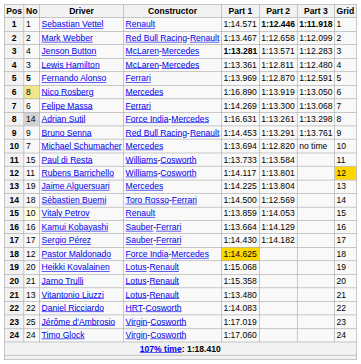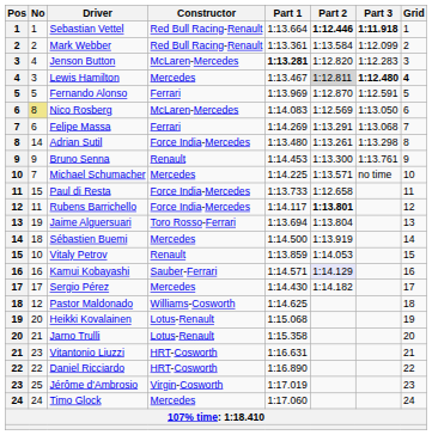 <table class="wikitable sortable" style="font-size:85%">
 <tr>
 <th>Pos</th>
 <th>No</th>
 <th>Driver</th>
 <th>Constructor</th>
 <th>Part 1</th>
 <th>Part 2</th>
 <th>Part 3</th>
 <th>Grid</th>
 </tr>
 <tr>
 <th>1</th>
 <td>1</td>
 <td> <a href='#'>Sebastian Vettel</a></td>
-<td><a href='#'>Renault</a></td>
-<td>1:14.571</td>
+<td><a href='#'>Red Bull Racing</a>-<a href='#'>Renault</a></td>
+<td>1:13.664</td>
 <td><strong>1:12.446</strong></td>
 <td><strong>1:11.918</strong></td>
 <td>1</td>
 </tr>
 <tr>
 <th>2</th>
 <td>2</td>
 <td> <a href='#'>Mark Webber</a></td>
 <td><a href='#'>Red Bull Racing</a>-<a href='#'>Renault</a></td>
-<td>1:13.467</td>
-<td>1:12.658</td>
+<td>1:13.361</td>
+<td>1:13.584</td>
 <td>1:12.099</td>
 <td>2</td>
 </tr>
 <tr>
 <th>3</th>
 <td>4</td>
 <td> <a href='#'>Jenson Button</a></td>
 <td><a href='#'>McLaren</a>-<a href='#'>Mercedes</a></td>
 <td><strong>1:13.281</strong></td>
-<td>1:13.571</td>
+<td>1:12.820</td>
 <td>1:12.283</td>
 <td>3</td>
 </tr>
 <tr>
 <th>4</th>
 <td>3</td>
 <td> <a href='#'>Lewis Hamilton</a></td>
-<td><a href='#'>McLaren</a>-<a href='#'>Mercedes</a></td>
-<td>1:13.361</td>
-<td>1:12.811</td>
-<td>1:12.480</td>
-<td>4</td>
+<td><a href='#'>Mercedes</a></td>
+<td>1:13.467</td>
+<td style="background: lightgrey;">1:12.811</td>
+<td><strong>1:12.480</strong></td>
+<td><strong>4</strong></td>
 </tr>
 <tr>
 <th>5</th>
-<td><strong>5</strong></td>
+<td>5</td>
 <td> <a href='#'>Fernando Alonso</a></td>
 <td><a href='#'>Ferrari</a></td>
 <td>1:13.969</td>
 <td>1:12.870</td>
 <td>1:12.591</td>
 <td>5</td>
 </tr>
 <tr>
 <th>6</th>
 <td style="background: khaki;">8</td>
 <td> <a href='#'>Nico Rosberg</a></td>
-<td><a href='#'>Mercedes</a></td>
-<td>1:16.890</td>
-<td>1:13.919</td>
+<td><a href='#'>McLaren</a>-<a href='#'>Mercedes</a></td>
+<td>1:14.083</td>
+<td>1:12.569</td>
 <td>1:13.050</td>
 <td>6</td>
 </tr>
 <tr>
 <th>7</th>
 <td>6</td>
 <td> <a href='#'>Felipe Massa</a></td>
 <td><a href='#'>Ferrari</a></td>
 <td>1:14.269</td>
-<td>1:13.300</td>
+<td>1:13.291</td>
 <td>1:13.068</td>
 <td>7</td>
 </tr>
 <tr>
 <th>8</th>
-<td style="background: lightgrey;">14</td>
+<td>14</td>
 <td> <a href='#'>Adrian Sutil</a></td>
 <td><a href='#'>Force India</a>-<a href='#'>Mercedes</a></td>
-<td>1:16.631</td>
+<td>1:13.480</td>
 <td>1:13.261</td>
 <td>1:13.298</td>
 <td>8</td>
 </tr>
 <tr>
 <th>9</th>
 <td>9</td>
 <td> <a href='#'>Bruno Senna</a></td>
-<td><a href='#'>Red Bull Racing</a>-<a href='#'>Renault</a></td>
+<td><a href='#'>Renault</a></td>
 <td>1:14.453</td>
-<td>1:13.291</td>
+<td>1:13.300</td>
 <td>1:13.761</td>
 <td>9</td>
 </tr>
 <tr>
 <th>10</th>
 <td>7</td>
 <td> <a href='#'>Michael Schumacher</a></td>
 <td><a href='#'>Mercedes</a></td>
-<td>1:13.694</td>
-<td>1:12.820</td>
+<td>1:14.225</td>
+<td>1:13.571</td>
 <td>no time</td>
 <td>10</td>
 </tr>
 <tr>
 <th>11</th>
 <td>15</td>
 <td> <a href='#'>Paul di Resta</a></td>
-<td><a href='#'>Williams</a>-<a href='#'>Cosworth</a></td>
+<td><a href='#'>Force India</a>-<a href='#'>Mercedes</a></td>
 <td>1:13.733</td>
-<td>1:13.584</td>
+<td>1:12.658</td>
 <td></td>
 <td>11</td>
 </tr>
 <tr>
 <th>12</th>
 <td>11</td>
 <td> <a href='#'>Rubens Barrichello</a></td>
-<td><a href='#'>Williams</a>-<a href='#'>Cosworth</a></td>
+<td><a href='#'>Force India</a>-<a href='#'>Mercedes</a></td>
 <td>1:14.117</td>
-<td>1:13.801</td>
+<td><strong>1:13.801</strong></td>
 <td></td>
-<td style="background: gold;">12</td>
+<td>12</td>
 </tr>
 <tr>
 <th>13</th>
 <td>19</td>
 <td> <a href='#'>Jaime Alguersuari</a></td>
-<td><a href='#'>Mercedes</a></td>
-<td>1:14.225</td>
+<td><a href='#'>Toro Rosso</a>-<a href='#'>Ferrari</a></td>
+<td>1:13.694</td>
 <td>1:13.804</td>
 <td></td>
 <td>13</td>
 </tr>
 <tr>
 <th>14</th>
 <td>18</td>
 <td> <a href='#'>Sébastien Buemi</a></td>
-<td><a href='#'>Toro Rosso</a>-<a href='#'>Ferrari</a></td>
+<td><a href='#'>Mercedes</a></td>
 <td>1:14.500</td>
-<td>1:12.569</td>
+<td>1:13.919</td>
 <td></td>
 <td>14</td>
 </tr>
 <tr>
 <th>15</th>
-<td style="background: lightyellow;">10</td>
+<td>10</td>
 <td> <a href='#'>Vitaly Petrov</a></td>
 <td><a href='#'>Renault</a></td>
 <td>1:13.859</td>
 <td>1:14.053</td>
 <td></td>
 <td>15</td>
 </tr>
 <tr>
 <th>16</th>
 <td>16</td>
 <td> <a href='#'>Kamui Kobayashi</a></td>
 <td><a href='#'>Sauber</a>-<a href='#'>Ferrari</a></td>
-<td>1:13.664</td>
-<td>1:14.129</td>
+<td>1:14.571</td>
+<td style="background: lavender;">1:14.129</td>
 <td></td>
 <td>16</td>
 </tr>
 <tr>
 <th>17</th>
 <td>17</td>
 <td> <a href='#'>Sergio Pérez</a></td>
-<td><a href='#'>Sauber</a>-<a href='#'>Ferrari</a></td>
+<td><a href='#'>Mercedes</a></td>
 <td>1:14.430</td>
 <td>1:14.182</td>
 <td></td>
 <td>17</td>
 </tr>
 <tr>
 <th>18</th>
 <td>12</td>
 <td> <a href='#'>Pastor Maldonado</a></td>
-<td><a href='#'>Force India</a>-<a href='#'>Mercedes</a></td>
-<td style="background: gold;">1:14.625</td>
+<td><a href='#'>Williams</a>-<a href='#'>Cosworth</a></td>
+<td>1:14.625</td>
 <td></td>
 <td></td>
 <td>18</td>
 </tr>
 <tr>
 <th>19</th>
 <td>20</td>
 <td> <a href='#'>Heikki Kovalainen</a></td>
 <td><a href='#'>Lotus</a>-<a href='#'>Renault</a></td>
 <td>1:15.068</td>
 <td></td>
 <td></td>
 <td>19</td>
 </tr>
 <tr>
 <th>20</th>
 <td>21</td>
 <td> <a href='#'>Jarno Trulli</a></td>
 <td><a href='#'>Lotus</a>-<a href='#'>Renault</a></td>
 <td>1:15.358</td>
 <td></td>
 <td></td>
 <td>20</td>
 </tr>
 <tr>
 <th>21</th>
-<td>13</td>
+<td>23</td>
 <td> <a href='#'>Vitantonio Liuzzi</a></td>
-<td><a href='#'>Lotus</a>-<a href='#'>Renault</a></td>
-<td>1:13.480</td>
+<td><a href='#'>HRT</a>-<a href='#'>Cosworth</a></td>
+<td>1:16.631</td>
 <td></td>
 <td></td>
 <td>21</td>
 </tr>
 <tr>
 <th>22</th>
 <td>22</td>
 <td> <a href='#'>Daniel Ricciardo</a></td>
 <td><a href='#'>HRT</a>-<a href='#'>Cosworth</a></td>
-<td>1:14.083</td>
+<td>1:16.890</td>
 <td></td>
 <td></td>
 <td>22</td>
 </tr>
 <tr>
 <th>23</th>
 <td>25</td>
 <td> <a href='#'>Jérôme d'Ambrosio</a></td>
 <td><a href='#'>Virgin</a>-<a href='#'>Cosworth</a></td>
 <td>1:17.019</td>
 <td></td>
 <td></td>
 <td>23</td>
 </tr>
 <tr>
 <th>24</th>
 <td>24</td>
 <td> <a href='#'>Timo Glock</a></td>
-<td><a href='#'>Virgin</a>-<a href='#'>Cosworth</a></td>
+<td><a href='#'>Mercedes</a></td>
 <td>1:17.060</td>
 <td></td>
 <td></td>
 <td>24</td>
 </tr>
 <tr>
 <th colspan=8><a href='#'>107% time</a>: 1:18.410</th>
 </tr>
 <tr>
 <th colspan="8"></th>
 </tr>
 </table>
